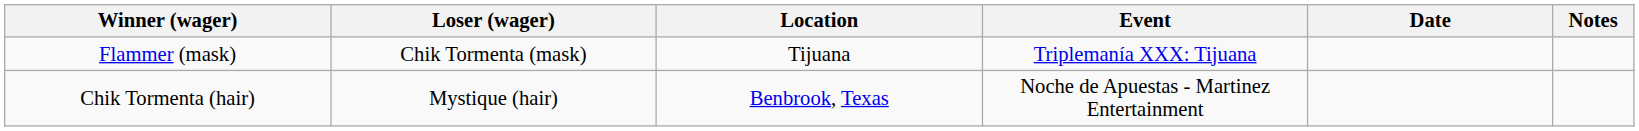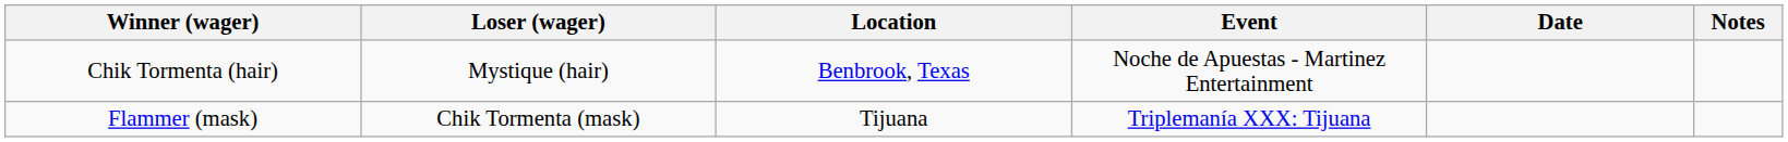 <table class="wikitable sortable" width=100%  style="text-align: center">
 <tr>
 <th width=20% scope="col">Winner (wager)</th>
 <th width=20% scope="col">Loser (wager)</th>
 <th width=20% scope="col">Location</th>
 <th width=20% scope="col">Event</th>
 <th width=15% scope="col">Date</th>
 <th class="unsortable" width=5% scope="col">Notes</th>
 </tr>
 <tr>
+<td>Chik Tormenta (hair)</td>
+<td>Mystique (hair)</td>
+<td><a href='#'>Benbrook</a>, <a href='#'>Texas</a></td>
+<td>Noche de Apuestas - Martinez Entertainment</td>
+<td></td>
+<td></td>
+</tr>
+<tr>
 <td><a href='#'>Flammer</a> (mask)</td>
 <td>Chik Tormenta (mask)</td>
 <td>Tijuana</td>
 <td><a href='#'>Triplemanía XXX: Tijuana</a></td>
 <td></td>
 <td></td>
 </tr>
-<tr>
-<td>Chik Tormenta (hair)</td>
-<td>Mystique (hair)</td>
-<td><a href='#'>Benbrook</a>, <a href='#'>Texas</a></td>
-<td>Noche de Apuestas - Martinez Entertainment</td>
-<td></td>
-<td></td>
-</tr>
 </table>
